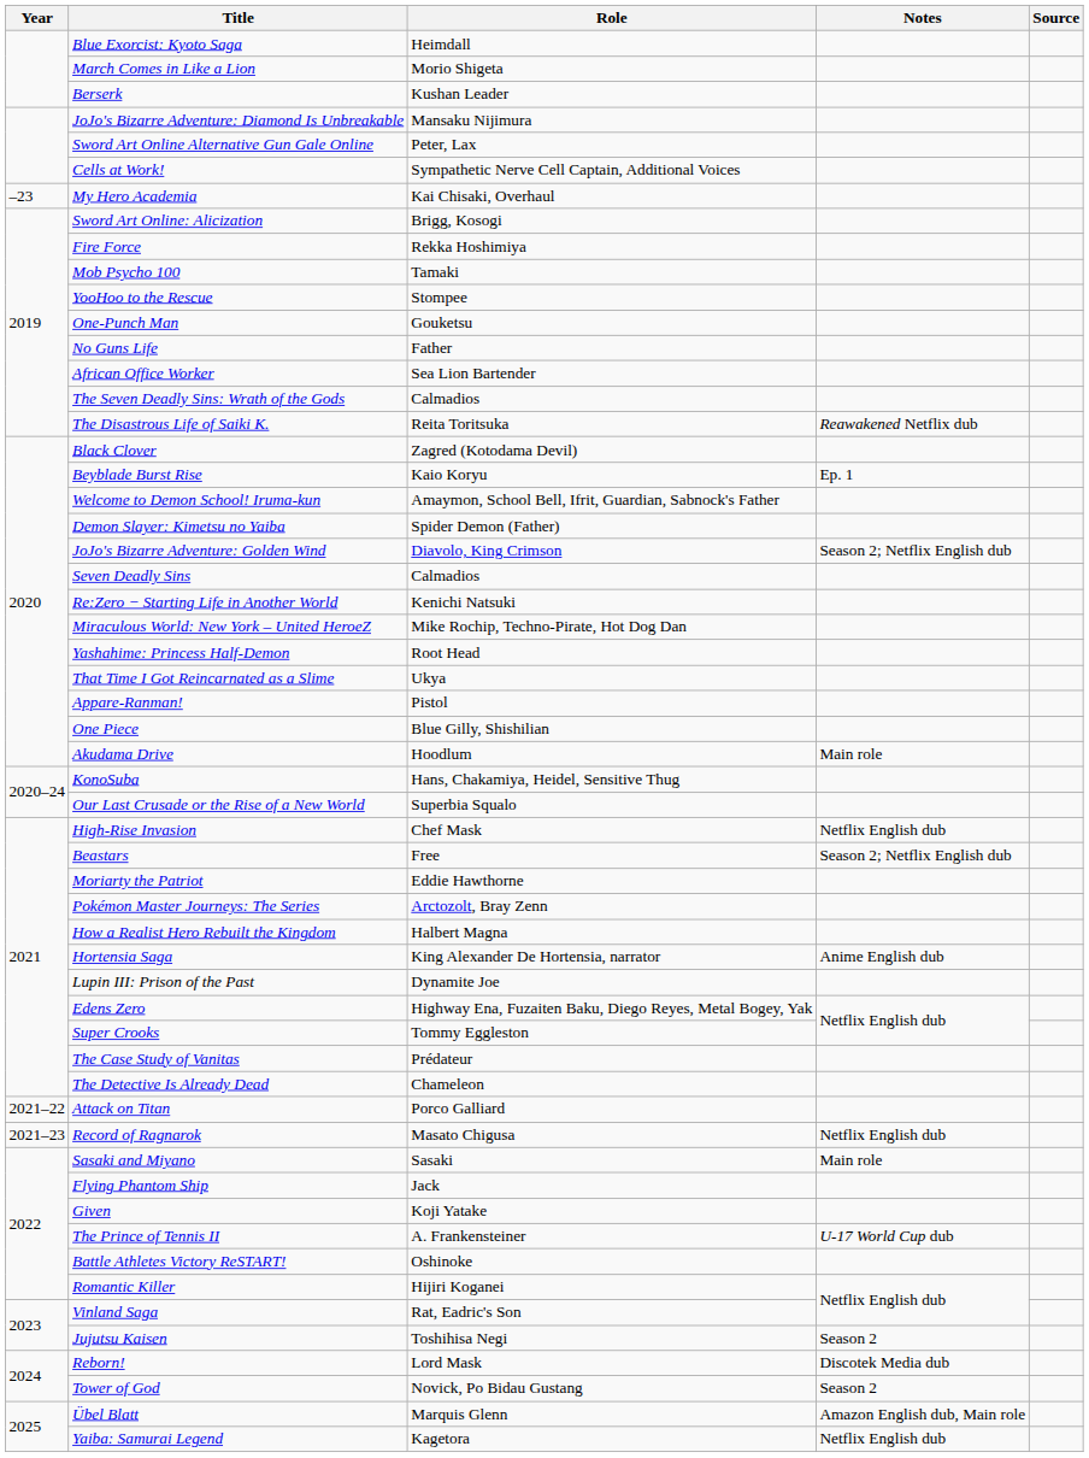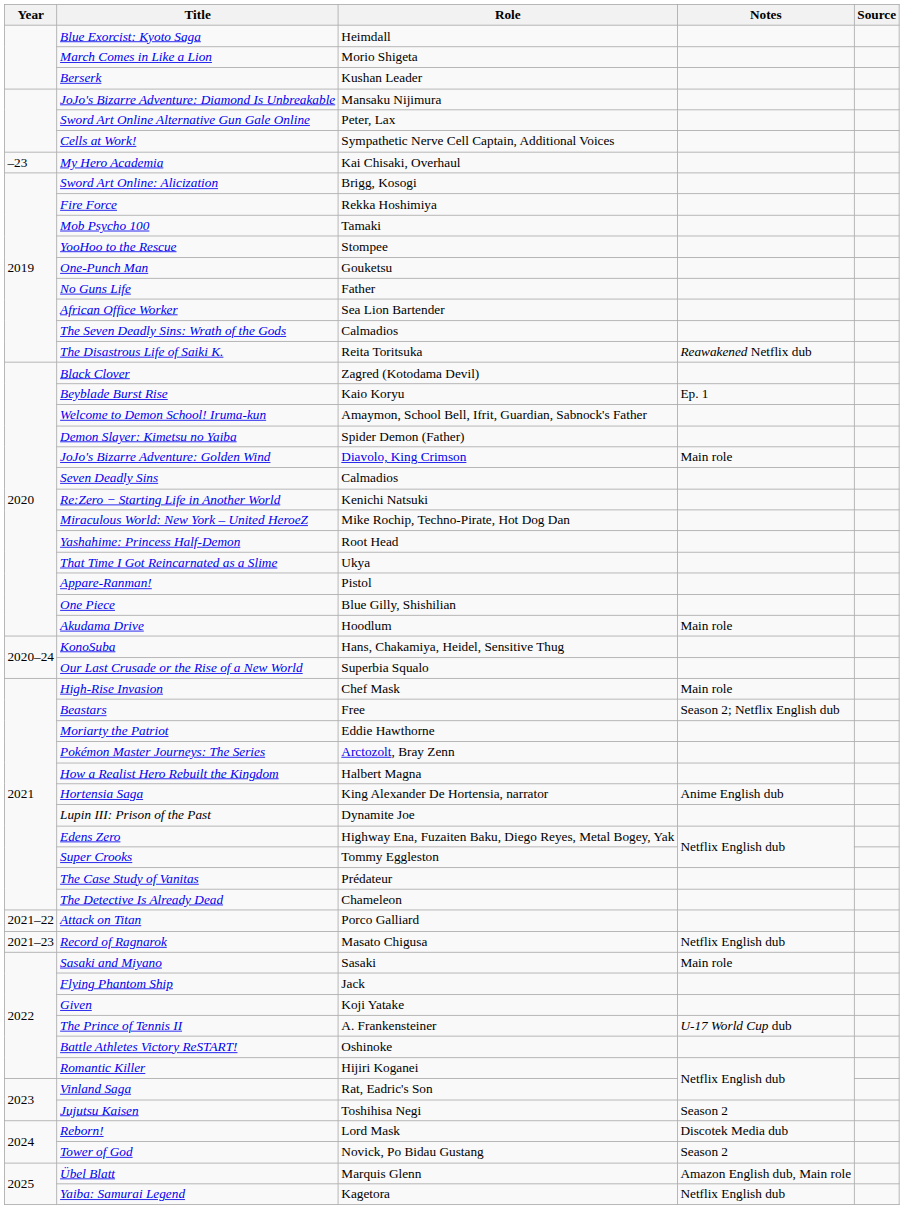 <table class="wikitable sortable plainrowheaders">
 <tr>
 <th>Year</th>
 <th>Title</th>
 <th>Role</th>
 <th class="unsortable">Notes</th>
 <th class="unsortable">Source</th>
 </tr>
 <tr>
 <td rowspan="3"></td>
 <td><em><a href='#'>Blue Exorcist: Kyoto Saga</a></em></td>
 <td>Heimdall</td>
 <td></td>
 <td></td>
 </tr>
 <tr>
 <td><em><a href='#'>March Comes in Like a Lion</a></em></td>
 <td>Morio Shigeta</td>
 <td></td>
 <td></td>
 </tr>
 <tr>
 <td><em><a href='#'>Berserk</a></em></td>
 <td>Kushan Leader</td>
 <td></td>
 <td></td>
 </tr>
 <tr>
 <td rowspan="3"></td>
 <td><em><a href='#'>JoJo's Bizarre Adventure: Diamond Is Unbreakable</a></em></td>
 <td>Mansaku Nijimura</td>
 <td></td>
 <td></td>
 </tr>
 <tr>
 <td><em><a href='#'>Sword Art Online Alternative Gun Gale Online</a></em></td>
 <td>Peter, Lax</td>
 <td></td>
 <td></td>
 </tr>
 <tr>
 <td><em><a href='#'>Cells at Work!</a></em></td>
 <td>Sympathetic Nerve Cell Captain, Additional Voices</td>
 <td></td>
 <td></td>
 </tr>
 <tr>
 <td>–23</td>
 <td><em><a href='#'>My Hero Academia</a></em></td>
 <td>Kai Chisaki, Overhaul</td>
 <td></td>
 <td></td>
 </tr>
 <tr>
 <td rowspan="9">2019</td>
 <td><em><a href='#'>Sword Art Online: Alicization</a></em></td>
 <td>Brigg, Kosogi</td>
 <td></td>
 <td></td>
 </tr>
 <tr>
 <td><em><a href='#'>Fire Force</a></em></td>
 <td>Rekka Hoshimiya</td>
 <td></td>
 <td></td>
 </tr>
 <tr>
 <td><em><a href='#'>Mob Psycho 100</a></em></td>
 <td>Tamaki</td>
 <td></td>
 <td></td>
 </tr>
 <tr>
 <td><em><a href='#'>YooHoo to the Rescue</a></em></td>
 <td>Stompee</td>
 <td></td>
 <td></td>
 </tr>
 <tr>
 <td><em><a href='#'>One-Punch Man</a></em></td>
 <td>Gouketsu</td>
 <td></td>
 <td></td>
 </tr>
 <tr>
 <td><em><a href='#'>No Guns Life</a></em></td>
 <td>Father</td>
 <td></td>
 <td></td>
 </tr>
 <tr>
 <td><em><a href='#'>African Office Worker</a></em></td>
 <td>Sea Lion Bartender</td>
 <td></td>
 <td></td>
 </tr>
 <tr>
 <td><em><a href='#'>The Seven Deadly Sins: Wrath of the Gods</a></em></td>
 <td>Calmadios</td>
 <td></td>
 <td></td>
 </tr>
 <tr>
 <td><em><a href='#'>The Disastrous Life of Saiki K.</a></em></td>
 <td>Reita Toritsuka</td>
 <td><em>Reawakened</em> Netflix dub</td>
 <td></td>
 </tr>
 <tr>
 <td rowspan="13">2020</td>
 <td><em><a href='#'>Black Clover</a></em></td>
 <td>Zagred (Kotodama Devil)</td>
 <td></td>
 <td></td>
 </tr>
 <tr>
 <td><em><a href='#'>Beyblade Burst Rise</a></em></td>
 <td>Kaio Koryu</td>
 <td>Ep. 1</td>
 <td></td>
 </tr>
 <tr>
 <td><em><a href='#'>Welcome to Demon School! Iruma-kun</a></em></td>
 <td>Amaymon, School Bell, Ifrit, Guardian, Sabnock's Father</td>
 <td></td>
 <td></td>
 </tr>
 <tr>
 <td><em><a href='#'>Demon Slayer: Kimetsu no Yaiba</a></em></td>
 <td>Spider Demon (Father)</td>
 <td></td>
 <td></td>
 </tr>
 <tr>
 <td><em><a href='#'>JoJo's Bizarre Adventure: Golden Wind</a></em></td>
 <td><a href='#'>Diavolo, King Crimson</a></td>
-<td>Season 2; Netflix English dub</td>
+<td>Main role</td>
 <td></td>
 </tr>
 <tr>
 <td><em><a href='#'>Seven Deadly Sins</a></em></td>
 <td>Calmadios</td>
 <td></td>
 <td></td>
 </tr>
 <tr>
 <td><em><a href='#'>Re:Zero − Starting Life in Another World</a></em></td>
 <td>Kenichi Natsuki</td>
 <td></td>
 <td></td>
 </tr>
 <tr>
 <td><em><a href='#'>Miraculous World: New York – United HeroeZ</a></em></td>
 <td>Mike Rochip, Techno-Pirate, Hot Dog Dan</td>
 <td></td>
 <td></td>
 </tr>
 <tr>
 <td><em><a href='#'>Yashahime: Princess Half-Demon</a></em></td>
 <td>Root Head</td>
 <td></td>
 <td></td>
 </tr>
 <tr>
 <td><em><a href='#'>That Time I Got Reincarnated as a Slime</a></em></td>
 <td>Ukya</td>
 <td></td>
 <td></td>
 </tr>
 <tr>
 <td><em><a href='#'>Appare-Ranman!</a></em></td>
 <td>Pistol</td>
 <td></td>
 <td></td>
 </tr>
 <tr>
 <td><em><a href='#'>One Piece</a></em></td>
 <td>Blue Gilly, Shishilian</td>
 <td></td>
 <td></td>
 </tr>
 <tr>
 <td><em><a href='#'>Akudama Drive</a></em></td>
 <td>Hoodlum</td>
 <td>Main role</td>
 <td></td>
 </tr>
 <tr>
 <td rowspan="2">2020–24</td>
 <td><em><a href='#'>KonoSuba</a> </em></td>
 <td>Hans, Chakamiya, Heidel, Sensitive Thug</td>
 <td></td>
 <td></td>
 </tr>
 <tr>
 <td><em><a href='#'>Our Last Crusade or the Rise of a New World</a></em></td>
 <td>Superbia Squalo</td>
 <td></td>
 <td></td>
 </tr>
 <tr>
 <td rowspan="11">2021</td>
 <td><em><a href='#'>High-Rise Invasion</a></em></td>
 <td>Chef Mask</td>
-<td>Netflix English dub</td>
+<td>Main role</td>
 <td></td>
 </tr>
 <tr>
 <td><em><a href='#'>Beastars</a></em></td>
 <td>Free</td>
 <td>Season 2; Netflix English dub</td>
 <td></td>
 </tr>
 <tr>
 <td><em><a href='#'>Moriarty the Patriot</a></em></td>
 <td>Eddie Hawthorne</td>
 <td></td>
 <td></td>
 </tr>
 <tr>
 <td><em><a href='#'>Pokémon Master Journeys: The Series</a></em></td>
 <td><a href='#'>Arctozolt</a>, Bray Zenn</td>
 <td></td>
 <td></td>
 </tr>
 <tr>
 <td><em><a href='#'>How a Realist Hero Rebuilt the Kingdom</a></em></td>
 <td>Halbert Magna</td>
 <td></td>
 <td></td>
 </tr>
 <tr>
 <td><em><a href='#'>Hortensia Saga</a></em></td>
 <td>King Alexander De Hortensia, narrator</td>
 <td>Anime English dub</td>
 <td></td>
 </tr>
 <tr>
 <td><em>Lupin III: Prison of the Past</em></td>
 <td>Dynamite Joe</td>
 <td></td>
 <td></td>
 </tr>
 <tr>
 <td><em><a href='#'>Edens Zero</a></em></td>
 <td>Highway Ena, Fuzaiten Baku, Diego Reyes, Metal Bogey, Yak</td>
 <td rowspan="2">Netflix English dub</td>
 <td></td>
 </tr>
 <tr>
 <td><em><a href='#'>Super Crooks</a></em></td>
 <td>Tommy Eggleston</td>
 <td></td>
 </tr>
 <tr>
 <td><em><a href='#'>The Case Study of Vanitas</a></em></td>
 <td>Prédateur</td>
 <td></td>
 <td></td>
 </tr>
 <tr>
 <td><em><a href='#'>The Detective Is Already Dead</a></em></td>
 <td>Chameleon</td>
 <td></td>
 <td></td>
 </tr>
 <tr>
 <td>2021–22</td>
 <td><em><a href='#'>Attack on Titan</a></em></td>
 <td>Porco Galliard</td>
 <td></td>
 <td></td>
 </tr>
 <tr>
 <td>2021–23</td>
 <td><em><a href='#'>Record of Ragnarok</a></em></td>
 <td>Masato Chigusa</td>
 <td>Netflix English dub</td>
 <td></td>
 </tr>
 <tr>
 <td rowspan="6">2022</td>
 <td><em><a href='#'>Sasaki and Miyano</a></em></td>
 <td>Sasaki</td>
 <td>Main role</td>
 <td></td>
 </tr>
 <tr>
 <td><em><a href='#'>Flying Phantom Ship</a></em></td>
 <td>Jack</td>
 <td></td>
 <td></td>
 </tr>
 <tr>
 <td><em><a href='#'>Given</a></em></td>
 <td>Koji Yatake</td>
 <td></td>
 <td></td>
 </tr>
 <tr>
 <td><em><a href='#'>The Prince of Tennis II</a></em></td>
 <td>A. Frankensteiner</td>
 <td><em>U-17 World Cup</em> dub</td>
 <td></td>
 </tr>
 <tr>
 <td><em><a href='#'>Battle Athletes Victory ReSTART!</a></em></td>
 <td>Oshinoke</td>
 <td></td>
 <td></td>
 </tr>
 <tr>
 <td><em><a href='#'>Romantic Killer</a></em></td>
 <td>Hijiri Koganei</td>
 <td rowspan="2">Netflix English dub</td>
 <td></td>
 </tr>
 <tr>
 <td rowspan="2">2023</td>
 <td><em><a href='#'>Vinland Saga</a></em></td>
 <td>Rat, Eadric's Son</td>
 <td></td>
 </tr>
 <tr>
 <td><em><a href='#'>Jujutsu Kaisen</a></em></td>
 <td>Toshihisa Negi</td>
 <td>Season 2</td>
 <td></td>
 </tr>
 <tr>
 <td rowspan="2">2024</td>
 <td><em><a href='#'>Reborn!</a></em></td>
 <td>Lord Mask</td>
 <td>Discotek Media dub</td>
 <td></td>
 </tr>
 <tr>
 <td><em><a href='#'>Tower of God</a></em></td>
 <td>Novick, Po Bidau Gustang</td>
 <td>Season 2</td>
 <td></td>
 </tr>
 <tr>
 <td rowspan="2">2025</td>
 <td><em><a href='#'>Übel Blatt</a></em></td>
 <td>Marquis Glenn</td>
 <td>Amazon English dub, Main role</td>
 <td></td>
 </tr>
 <tr>
 <td><a href='#'><em>Yaiba: Samurai Legend</em></a></td>
 <td>Kagetora</td>
 <td>Netflix English dub</td>
 <td></td>
 </tr>
 </table>
